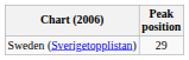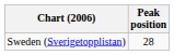 <table class="wikitable">
 <tr>
 <th>Chart (2006)</th>
 <th>Peak<br>position</th>
 </tr>
 <tr>
 <td>Sweden (<a href='#'>Sverigetopplistan</a>)</td>
-<td align="center">29</td>
+<td align="center">28</td>
 </tr>
 </table>
